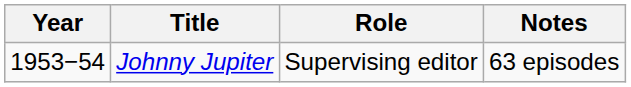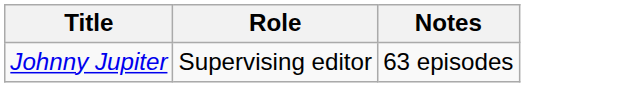 <table class="wikitable">
 <tr>
-<th>Year</th>
 <th>Title</th>
 <th>Role</th>
 <th>Notes</th>
 </tr>
 <tr>
-<td>1953−54</td>
 <td><em><a href='#'>Johnny Jupiter</a></em></td>
 <td>Supervising editor</td>
 <td>63 episodes</td>
 </tr>
 </table>
